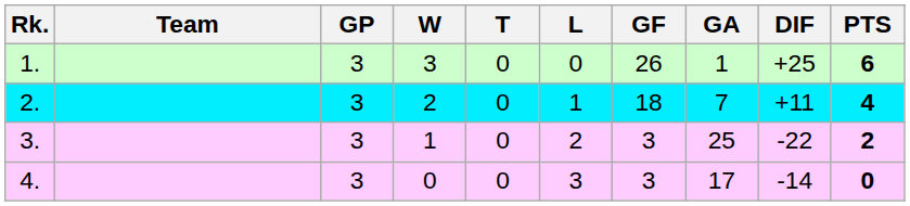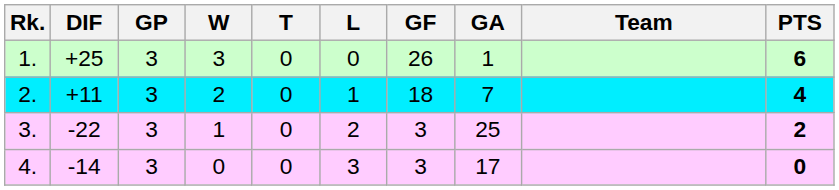 <table class="wikitable" style="text-align:center;">
 <tr>
 <th width=20>Rk.</th>
-<th width=165>Team</th>
+<th width=40>DIF</th>
 <th width=40>GP</th>
 <th width=40>W</th>
 <th width=40>T</th>
 <th width=40>L</th>
 <th width=40>GF</th>
 <th width=40>GA</th>
-<th width=40>DIF</th>
+<th width=165>Team</th>
 <th width=40>PTS</th>
 </tr>
 <tr style="background:#ccffcc;">
 <td>1.</td>
-<td style="text-align:left;"></td>
+<td>+25</td>
 <td>3</td>
 <td>3</td>
 <td>0</td>
 <td>0</td>
 <td>26</td>
 <td>1</td>
-<td>+25</td>
+<td style="text-align:left;"></td>
 <td><strong>6</strong></td>
 </tr>
 <tr style="background:#00eeff;">
 <td>2.</td>
-<td style="text-align:left;"></td>
+<td>+11</td>
 <td>3</td>
 <td>2</td>
 <td>0</td>
 <td>1</td>
 <td>18</td>
 <td>7</td>
-<td>+11</td>
+<td style="text-align:left;"></td>
 <td><strong>4</strong></td>
 </tr>
 <tr style="background:#ffccff;">
 <td>3.</td>
-<td style="text-align:left;"></td>
+<td>-22</td>
 <td>3</td>
 <td>1</td>
 <td>0</td>
 <td>2</td>
 <td>3</td>
 <td>25</td>
-<td>-22</td>
+<td style="text-align:left;"></td>
 <td><strong>2</strong></td>
 </tr>
 <tr style="background:#ffccff;">
 <td>4.</td>
-<td style="text-align:left;"></td>
+<td>-14</td>
 <td>3</td>
 <td>0</td>
 <td>0</td>
 <td>3</td>
 <td>3</td>
 <td>17</td>
-<td>-14</td>
+<td style="text-align:left;"></td>
 <td><strong>0</strong></td>
 </tr>
 </table>
